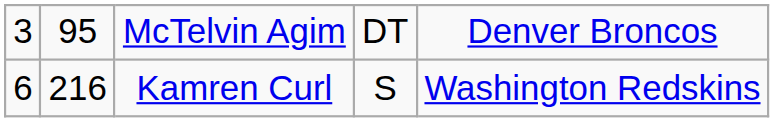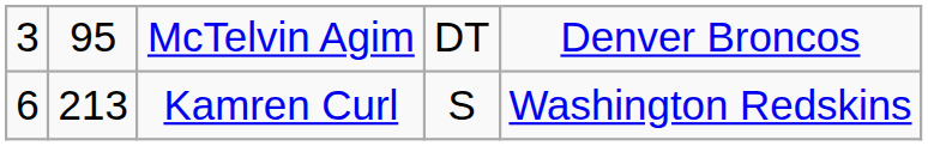 <table class="wikitable" style="text-align:center">
 <tr>
 <td>3</td>
 <td>95</td>
 <td><a href='#'>McTelvin Agim</a></td>
 <td>DT</td>
 <td><a href='#'>Denver Broncos</a></td>
 </tr>
 <tr>
 <td>6</td>
-<td>216</td>
+<td>213</td>
 <td><a href='#'>Kamren Curl</a></td>
 <td>S</td>
 <td><a href='#'>Washington Redskins</a></td>
 </tr>
 </table>
